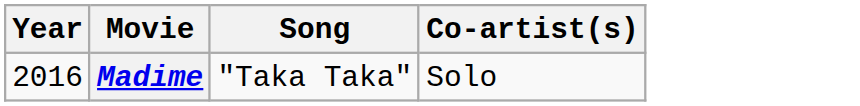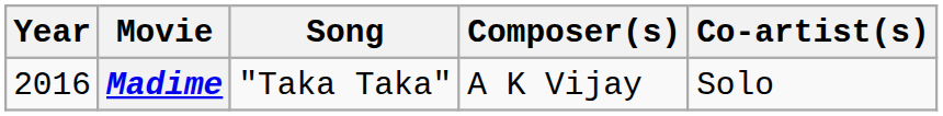 <table class="wikitable">
 <tr>
 <th>Year</th>
 <th>Movie</th>
 <th>Song</th>
+<th>Composer(s)</th>
 <th>Co-artist(s)</th>
 </tr>
 <tr>
 <td>2016</td>
 <th><em><a href='#'>Madime</a></em></th>
 <td>"Taka Taka"</td>
+<td>A K Vijay</td>
 <td>Solo</td>
 </tr>
 </table>
